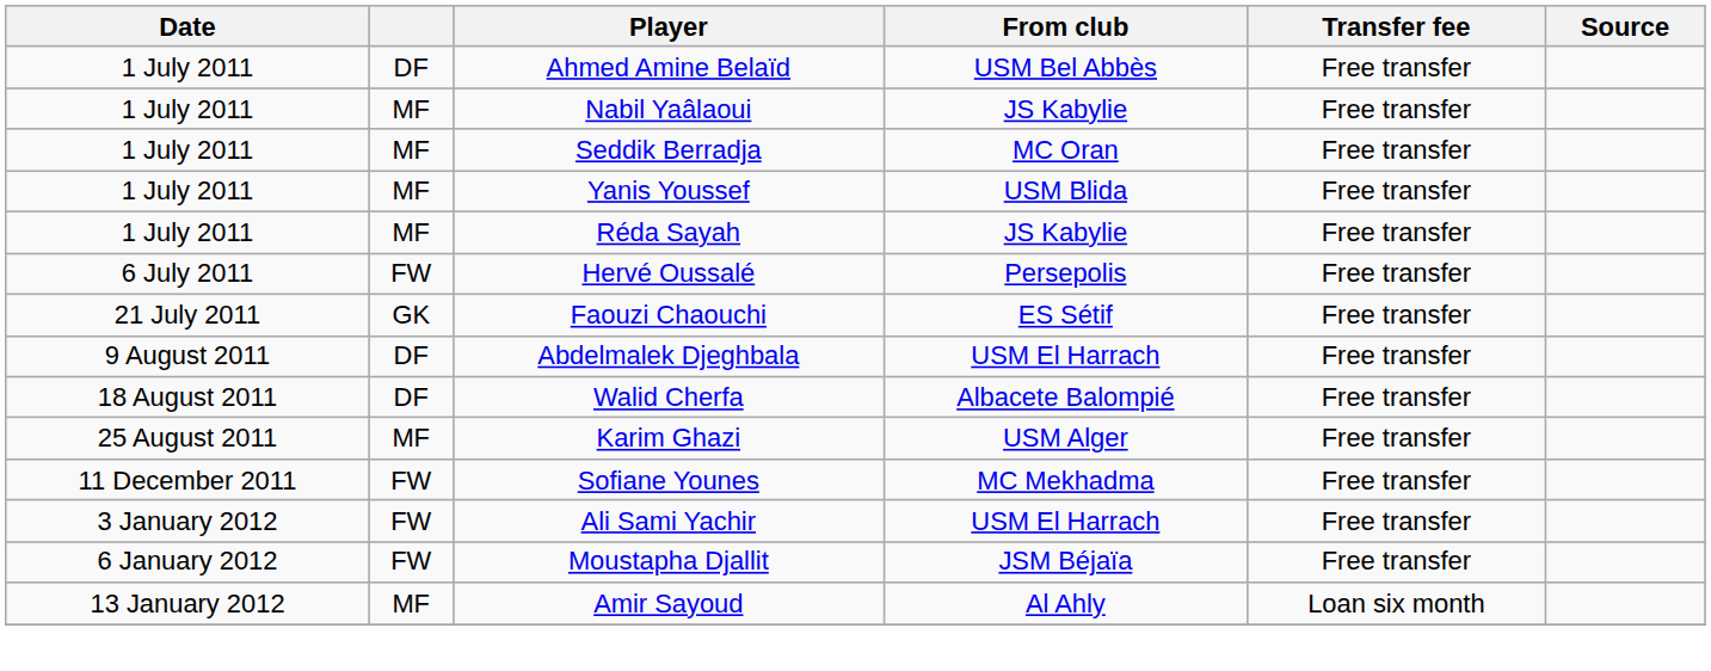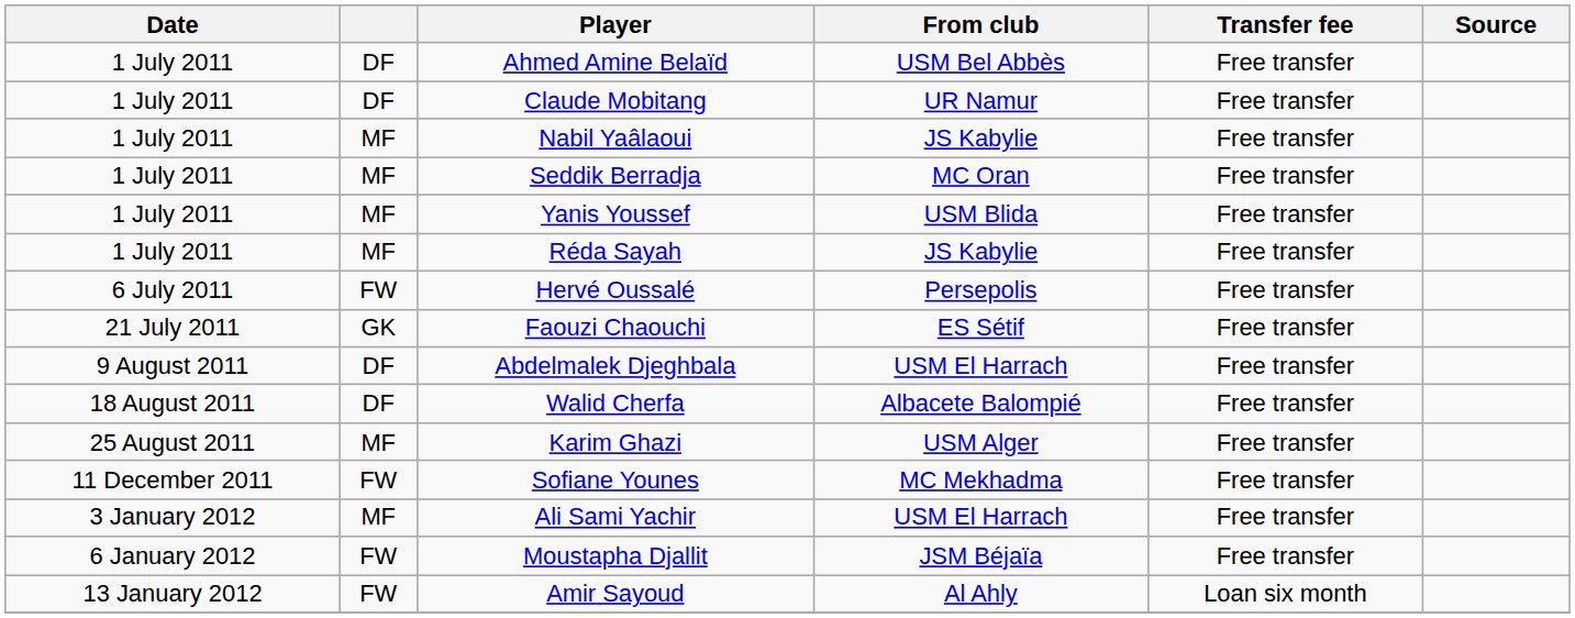 <table class="wikitable sortable" style="width:70%; text-align:center; font-size:85%; text-align:centre;">
 <tr>
 <th>Date</th>
 <th></th>
 <th>Player</th>
 <th>From club</th>
 <th>Transfer fee</th>
 <th>Source</th>
 </tr>
 <tr>
 <td>1 July 2011</td>
 <td>DF</td>
 <td> <a href='#'>Ahmed Amine Belaïd</a></td>
 <td><a href='#'>USM Bel Abbès</a></td>
+<td>Free transfer</td>
+<td></td>
+</tr>
+<tr>
+<td>1 July 2011</td>
+<td>DF</td>
+<td> <a href='#'>Claude Mobitang</a></td>
+<td> <a href='#'>UR Namur</a></td>
 <td>Free transfer</td>
 <td></td>
 </tr>
 <tr>
 <td>1 July 2011</td>
 <td>MF</td>
 <td> <a href='#'>Nabil Yaâlaoui</a></td>
 <td><a href='#'>JS Kabylie</a></td>
 <td>Free transfer</td>
 <td></td>
 </tr>
 <tr>
 <td>1 July 2011</td>
 <td>MF</td>
 <td> <a href='#'>Seddik Berradja</a></td>
 <td><a href='#'>MC Oran</a></td>
 <td>Free transfer</td>
 <td></td>
 </tr>
 <tr>
 <td>1 July 2011</td>
 <td>MF</td>
 <td> <a href='#'>Yanis Youssef</a></td>
 <td><a href='#'>USM Blida</a></td>
 <td>Free transfer</td>
 <td></td>
 </tr>
 <tr>
 <td>1 July 2011</td>
 <td>MF</td>
 <td> <a href='#'>Réda Sayah</a></td>
 <td><a href='#'>JS Kabylie</a></td>
 <td>Free transfer</td>
 <td></td>
 </tr>
 <tr>
 <td>6 July 2011</td>
 <td>FW</td>
 <td> <a href='#'>Hervé Oussalé</a></td>
 <td> <a href='#'>Persepolis</a></td>
 <td>Free transfer</td>
 <td></td>
 </tr>
 <tr>
 <td>21 July 2011</td>
 <td>GK</td>
 <td> <a href='#'>Faouzi Chaouchi</a></td>
 <td><a href='#'>ES Sétif</a></td>
 <td>Free transfer</td>
 <td></td>
 </tr>
 <tr>
 <td>9 August 2011</td>
 <td>DF</td>
 <td> <a href='#'>Abdelmalek Djeghbala</a></td>
 <td><a href='#'>USM El Harrach</a></td>
 <td>Free transfer</td>
 <td></td>
 </tr>
 <tr>
 <td>18 August 2011</td>
 <td>DF</td>
 <td> <a href='#'>Walid Cherfa</a></td>
 <td> <a href='#'>Albacete Balompié</a></td>
 <td>Free transfer</td>
 <td></td>
 </tr>
 <tr>
 <td>25 August 2011</td>
 <td>MF</td>
 <td> <a href='#'>Karim Ghazi</a></td>
 <td><a href='#'>USM Alger</a></td>
 <td>Free transfer</td>
 <td></td>
 </tr>
 <tr>
 <td>11 December 2011</td>
 <td>FW</td>
 <td> <a href='#'>Sofiane Younes</a></td>
 <td><a href='#'>MC Mekhadma</a></td>
 <td>Free transfer</td>
 <td></td>
 </tr>
 <tr>
 <td>3 January 2012</td>
-<td>FW</td>
+<td>MF</td>
 <td> <a href='#'>Ali Sami Yachir</a></td>
 <td><a href='#'>USM El Harrach</a></td>
 <td>Free transfer</td>
 <td></td>
 </tr>
 <tr>
 <td>6 January 2012</td>
 <td>FW</td>
 <td> <a href='#'>Moustapha Djallit</a></td>
 <td><a href='#'>JSM Béjaïa</a></td>
 <td>Free transfer</td>
 <td></td>
 </tr>
 <tr>
 <td>13 January 2012</td>
-<td>MF</td>
+<td>FW</td>
 <td> <a href='#'>Amir Sayoud</a></td>
 <td> <a href='#'>Al Ahly</a></td>
 <td>Loan six month</td>
 <td></td>
 </tr>
 <tr>
 </tr>
 </table>
